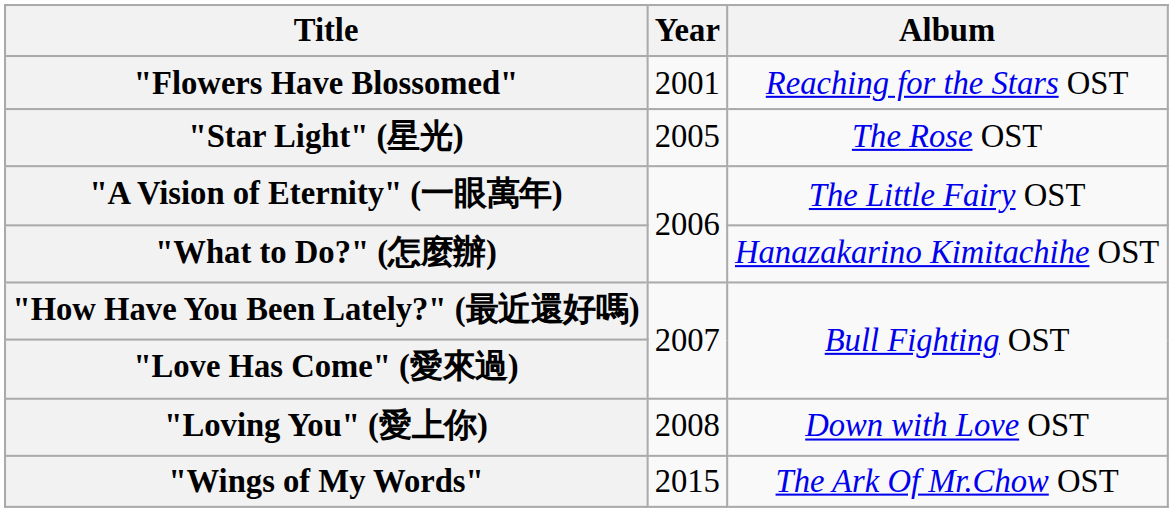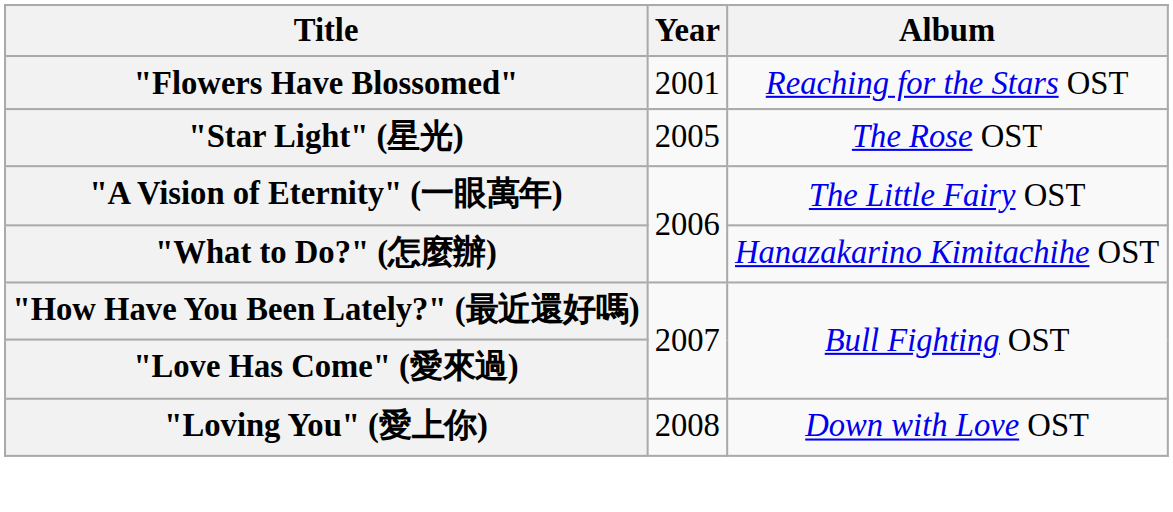 <table class="wikitable plainrowheaders" style="text-align:center;">
 <tr>
 <th scope="col">Title</th>
 <th scope="col">Year</th>
 <th scope="col">Album</th>
 </tr>
 <tr>
 <th scope="row">"Flowers Have Blossomed"</th>
 <td>2001</td>
 <td><em><a href='#'>Reaching for the Stars</a></em> OST</td>
 </tr>
 <tr>
 <th scope="row">"Star Light" (星光)</th>
 <td>2005</td>
 <td><em><a href='#'>The Rose</a></em> OST</td>
 </tr>
 <tr>
 <th scope="row">"A Vision of Eternity" (一眼萬年)</th>
 <td rowspan="2">2006</td>
 <td><em><a href='#'>The Little Fairy</a></em> OST</td>
 </tr>
 <tr>
 <th scope="row">"What to Do?" (怎麼辦)</th>
 <td><em><a href='#'>Hanazakarino Kimitachihe</a></em> OST</td>
 </tr>
 <tr>
 <th scope="row">"How Have You Been Lately?" (最近還好嗎)</th>
 <td rowspan="2">2007</td>
 <td rowspan="2"><em><a href='#'>Bull Fighting</a></em> OST</td>
 </tr>
 <tr>
 <th scope="row">"Love Has Come" (愛來過)</th>
 </tr>
 <tr>
 <th scope="row">"Loving You" (愛上你)</th>
 <td>2008</td>
 <td><em><a href='#'>Down with Love</a></em> OST</td>
 </tr>
-<tr>
-<th scope="row">"Wings of My Words"</th>
-<td>2015</td>
-<td><em><a href='#'>The Ark Of Mr.Chow</a></em> OST</td>
-</tr>
 </table>
